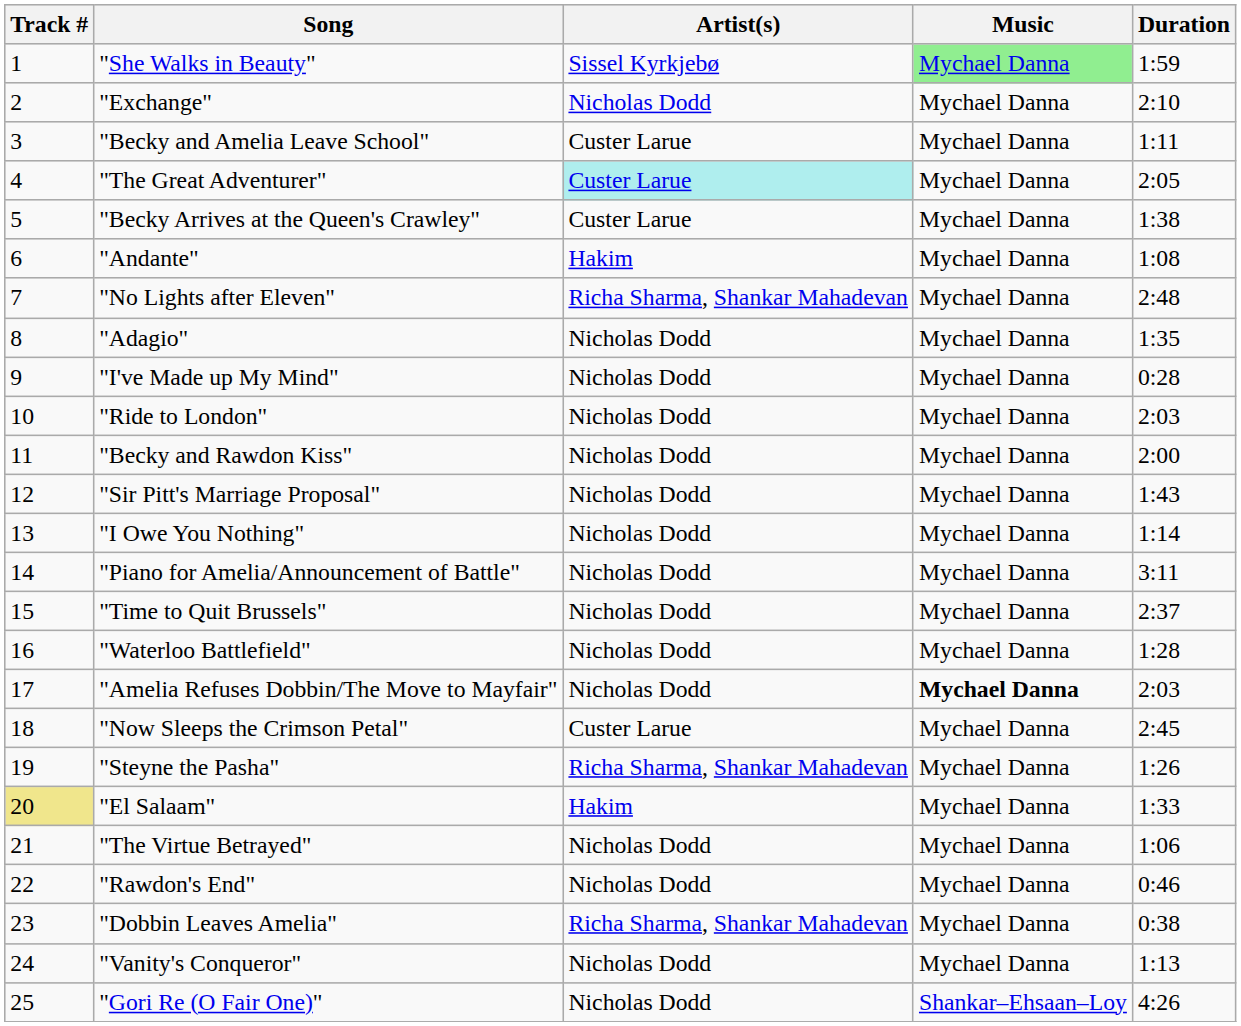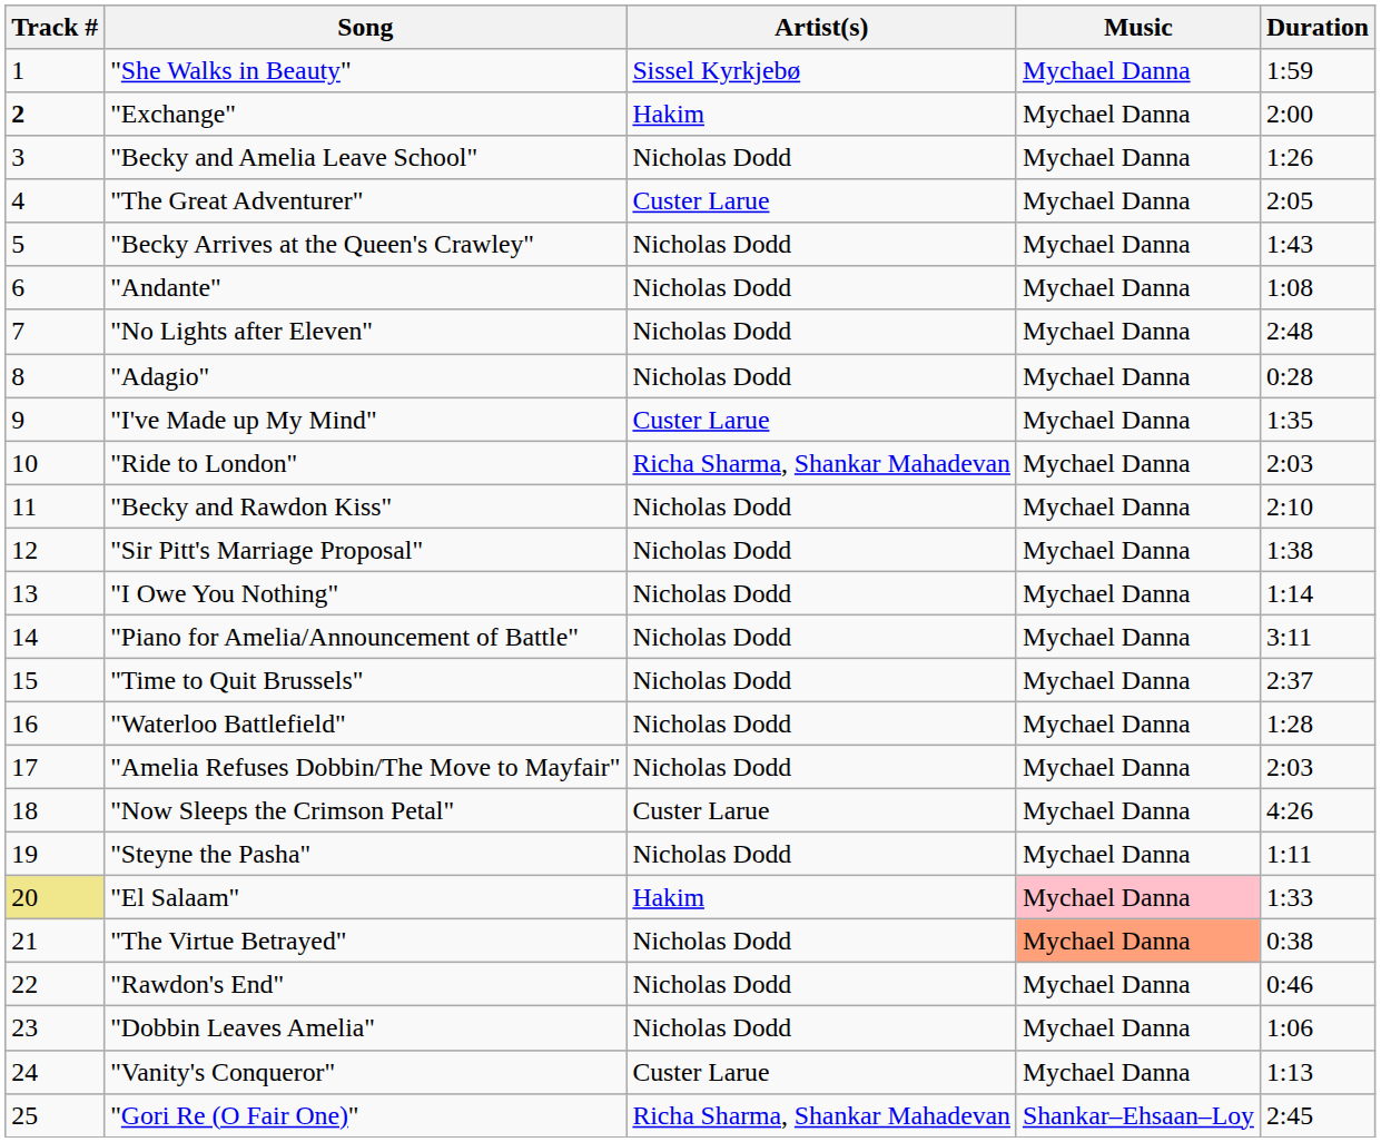 <table class="wikitable" style="font-size:95%;">
 <tr>
 <th>Track #</th>
 <th>Song</th>
 <th>Artist(s)</th>
 <th>Music</th>
 <th>Duration</th>
 </tr>
 <tr>
 <td>1</td>
 <td>"<a href='#'>She Walks in Beauty</a>"</td>
 <td><a href='#'>Sissel Kyrkjebø</a></td>
-<td style="background: lightgreen;"><a href='#'>Mychael Danna</a></td>
+<td><a href='#'>Mychael Danna</a></td>
 <td>1:59</td>
 </tr>
 <tr>
-<td>2</td>
+<td><strong>2</strong></td>
 <td>"Exchange"</td>
-<td><a href='#'>Nicholas Dodd</a></td>
+<td><a href='#'>Hakim</a></td>
 <td>Mychael Danna</td>
-<td>2:10</td>
+<td>2:00</td>
 </tr>
 <tr>
 <td>3</td>
 <td>"Becky and Amelia Leave School"</td>
-<td>Custer Larue</td>
+<td>Nicholas Dodd</td>
 <td>Mychael Danna</td>
-<td>1:11</td>
+<td>1:26</td>
 </tr>
 <tr>
 <td>4</td>
 <td>"The Great Adventurer"</td>
-<td style="background: paleturquoise;"><a href='#'>Custer Larue</a></td>
+<td><a href='#'>Custer Larue</a></td>
 <td>Mychael Danna</td>
 <td>2:05</td>
 </tr>
 <tr>
 <td>5</td>
 <td>"Becky Arrives at the Queen's Crawley"</td>
-<td>Custer Larue</td>
+<td>Nicholas Dodd</td>
 <td>Mychael Danna</td>
-<td>1:38</td>
+<td>1:43</td>
 </tr>
 <tr>
 <td>6</td>
 <td>"Andante"</td>
-<td><a href='#'>Hakim</a></td>
+<td>Nicholas Dodd</td>
 <td>Mychael Danna</td>
 <td>1:08</td>
 </tr>
 <tr>
 <td>7</td>
 <td>"No Lights after Eleven"</td>
-<td><a href='#'>Richa Sharma</a>, <a href='#'>Shankar Mahadevan</a></td>
+<td>Nicholas Dodd</td>
 <td>Mychael Danna</td>
 <td>2:48</td>
 </tr>
 <tr>
 <td>8</td>
 <td>"Adagio"</td>
 <td>Nicholas Dodd</td>
 <td>Mychael Danna</td>
-<td>1:35</td>
+<td>0:28</td>
 </tr>
 <tr>
 <td>9</td>
 <td>"I've Made up My Mind"</td>
-<td>Nicholas Dodd</td>
+<td><a href='#'>Custer Larue</a></td>
 <td>Mychael Danna</td>
-<td>0:28</td>
+<td>1:35</td>
 </tr>
 <tr>
 <td>10</td>
 <td>"Ride to London"</td>
-<td>Nicholas Dodd</td>
+<td><a href='#'>Richa Sharma</a>, <a href='#'>Shankar Mahadevan</a></td>
 <td>Mychael Danna</td>
 <td>2:03</td>
 </tr>
 <tr>
 <td>11</td>
 <td>"Becky and Rawdon Kiss"</td>
 <td>Nicholas Dodd</td>
 <td>Mychael Danna</td>
-<td>2:00</td>
+<td>2:10</td>
 </tr>
 <tr>
 <td>12</td>
 <td>"Sir Pitt's Marriage Proposal"</td>
 <td>Nicholas Dodd</td>
 <td>Mychael Danna</td>
-<td>1:43</td>
+<td>1:38</td>
 </tr>
 <tr>
 <td>13</td>
 <td>"I Owe You Nothing"</td>
 <td>Nicholas Dodd</td>
 <td>Mychael Danna</td>
 <td>1:14</td>
 </tr>
 <tr>
 <td>14</td>
 <td>"Piano for Amelia/Announcement of Battle"</td>
 <td>Nicholas Dodd</td>
 <td>Mychael Danna</td>
 <td>3:11</td>
 </tr>
 <tr>
 <td>15</td>
 <td>"Time to Quit Brussels"</td>
 <td>Nicholas Dodd</td>
 <td>Mychael Danna</td>
 <td>2:37</td>
 </tr>
 <tr>
 <td>16</td>
 <td>"Waterloo Battlefield"</td>
 <td>Nicholas Dodd</td>
 <td>Mychael Danna</td>
 <td>1:28</td>
 </tr>
 <tr>
 <td>17</td>
 <td>"Amelia Refuses Dobbin/The Move to Mayfair"</td>
 <td>Nicholas Dodd</td>
-<td><strong>Mychael Danna</strong></td>
+<td>Mychael Danna</td>
 <td>2:03</td>
 </tr>
 <tr>
 <td>18</td>
 <td>"Now Sleeps the Crimson Petal"</td>
 <td>Custer Larue</td>
 <td>Mychael Danna</td>
-<td>2:45</td>
+<td>4:26</td>
 </tr>
 <tr>
 <td>19</td>
 <td>"Steyne the Pasha"</td>
-<td><a href='#'>Richa Sharma</a>, <a href='#'>Shankar Mahadevan</a></td>
+<td>Nicholas Dodd</td>
 <td>Mychael Danna</td>
-<td>1:26</td>
+<td>1:11</td>
 </tr>
 <tr>
 <td style="background: khaki;">20</td>
 <td>"El Salaam"</td>
 <td><a href='#'>Hakim</a></td>
-<td>Mychael Danna</td>
+<td style="background: pink;">Mychael Danna</td>
 <td>1:33</td>
 </tr>
 <tr>
 <td>21</td>
 <td>"The Virtue Betrayed"</td>
 <td>Nicholas Dodd</td>
-<td>Mychael Danna</td>
-<td>1:06</td>
+<td style="background: lightsalmon;">Mychael Danna</td>
+<td>0:38</td>
 </tr>
 <tr>
 <td>22</td>
 <td>"Rawdon's End"</td>
 <td>Nicholas Dodd</td>
 <td>Mychael Danna</td>
 <td>0:46</td>
 </tr>
 <tr>
 <td>23</td>
 <td>"Dobbin Leaves Amelia"</td>
-<td><a href='#'>Richa Sharma</a>, <a href='#'>Shankar Mahadevan</a></td>
+<td>Nicholas Dodd</td>
 <td>Mychael Danna</td>
-<td>0:38</td>
+<td>1:06</td>
 </tr>
 <tr>
 <td>24</td>
 <td>"Vanity's Conqueror"</td>
-<td>Nicholas Dodd</td>
+<td>Custer Larue</td>
 <td>Mychael Danna</td>
 <td>1:13</td>
 </tr>
 <tr>
 <td>25</td>
 <td>"<a href='#'>Gori Re (O Fair One)</a>"</td>
-<td>Nicholas Dodd</td>
+<td><a href='#'>Richa Sharma</a>, <a href='#'>Shankar Mahadevan</a></td>
 <td><a href='#'>Shankar–Ehsaan–Loy</a></td>
-<td>4:26</td>
+<td>2:45</td>
 </tr>
 <tr>
 </tr>
 </table>
